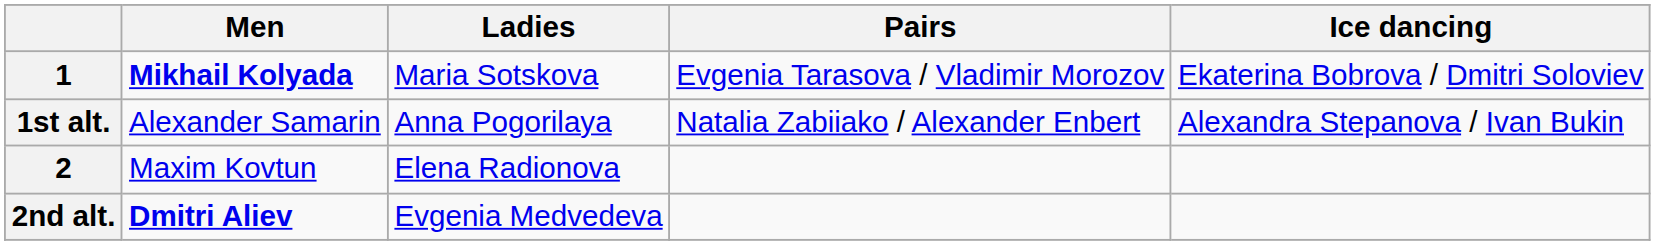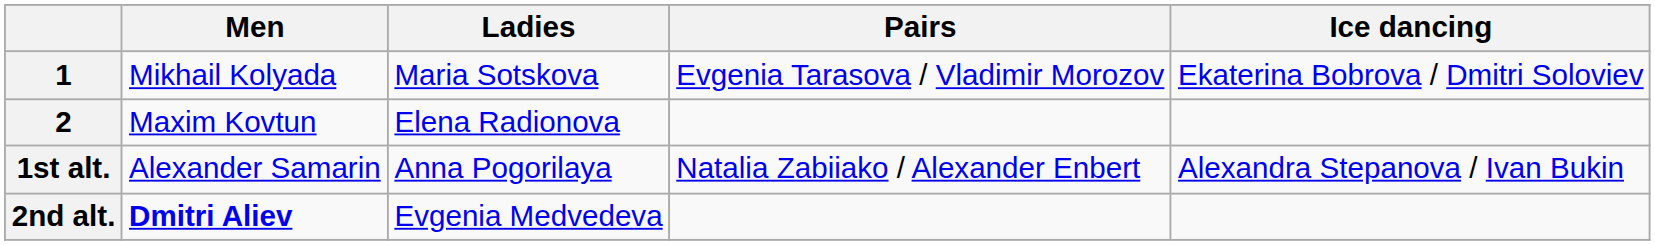 <table class="wikitable">
 <tr>
 <th></th>
 <th>Men</th>
 <th>Ladies</th>
 <th>Pairs</th>
 <th>Ice dancing</th>
 </tr>
 <tr>
 <th>1</th>
-<td><strong><a href='#'>Mikhail Kolyada</a></strong></td>
+<td><a href='#'>Mikhail Kolyada</a></td>
 <td><a href='#'>Maria Sotskova</a></td>
 <td><a href='#'>Evgenia Tarasova</a> / <a href='#'>Vladimir Morozov</a></td>
 <td><a href='#'>Ekaterina Bobrova</a> / <a href='#'>Dmitri Soloviev</a></td>
+</tr>
+<tr>
+<th>2</th>
+<td><a href='#'>Maxim Kovtun</a></td>
+<td><a href='#'>Elena Radionova</a></td>
+<td></td>
+<td></td>
 </tr>
 <tr>
 <th>1st alt.</th>
 <td><a href='#'>Alexander Samarin</a></td>
 <td><a href='#'>Anna Pogorilaya</a></td>
 <td><a href='#'>Natalia Zabiiako</a> / <a href='#'>Alexander Enbert</a></td>
 <td><a href='#'>Alexandra Stepanova</a> / <a href='#'>Ivan Bukin</a></td>
 </tr>
 <tr>
-<th>2</th>
-<td><a href='#'>Maxim Kovtun</a></td>
-<td><a href='#'>Elena Radionova</a></td>
-<td></td>
-<td></td>
-</tr>
-<tr>
 <th>2nd alt.</th>
 <td><strong><a href='#'>Dmitri Aliev</a></strong></td>
 <td><a href='#'>Evgenia Medvedeva</a></td>
 <td></td>
 <td></td>
 </tr>
 </table>
